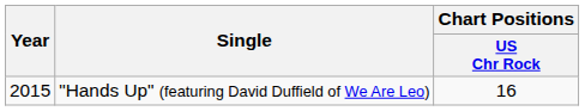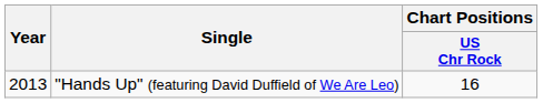 <table class="wikitable" style="text-align:center;">
 <tr>
 <th rowspan="2">Year</th>
 <th rowspan="2">Single</th>
 <th colspan="2">Chart Positions</th>
 </tr>
 <tr style="font-size:smaller;">
 <th colspan="2"><a href='#'>US<br>Chr Rock</a></th>
 </tr>
 <tr>
-<td>2015</td>
+<td>2013</td>
 <td align="left">"Hands Up" <small>(featuring David Duffield of <a href='#'>We Are Leo</a>)</small></td>
 <td colspan="2">16</td>
 </tr>
 </table>
